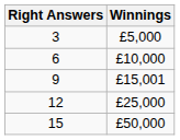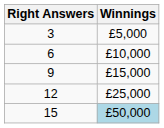 <table class="wikitable">
 <tr>
 <th>Right Answers</th>
 <th>Winnings</th>
 </tr>
 <tr>
 <td align=center>3</td>
 <td align=center>£5,000</td>
 </tr>
 <tr>
 <td align=center>6</td>
 <td align=center>£10,000</td>
 </tr>
 <tr>
 <td align=center>9</td>
-<td align=center>£15,001</td>
+<td align=center>£15,000</td>
 </tr>
 <tr>
 <td align=center>12</td>
 <td align=center>£25,000</td>
 </tr>
 <tr>
 <td align=center>15</td>
-<td align=center>£50,000</td>
+<td align=center style="background: lightblue;">£50,000</td>
 </tr>
 </table>
